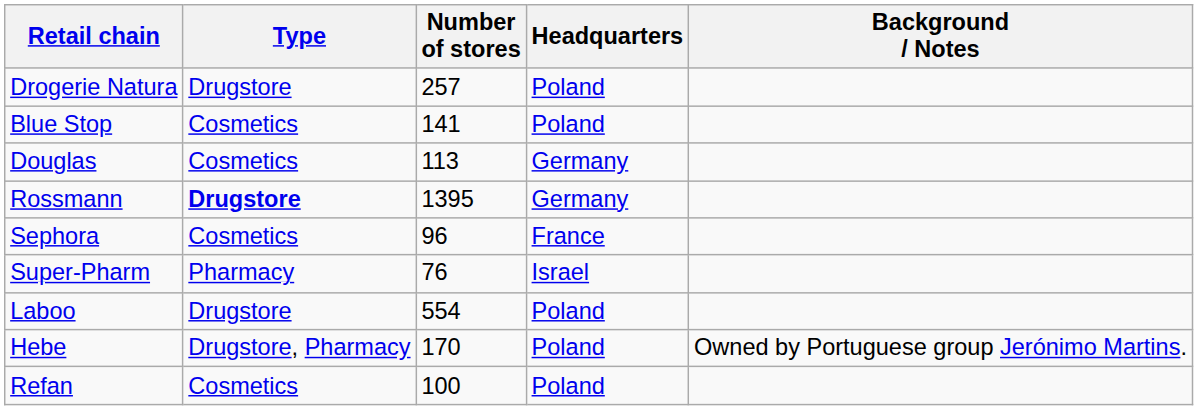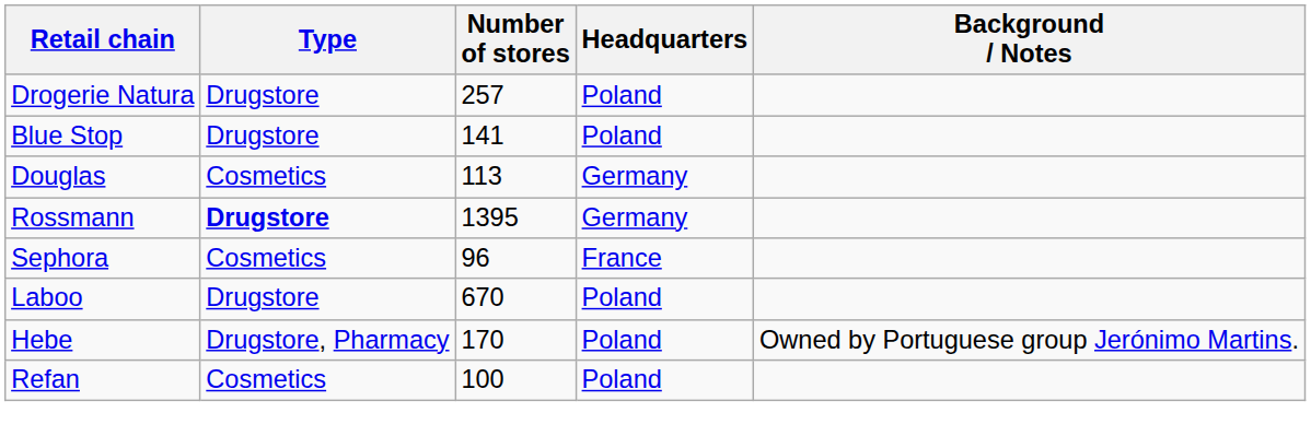 <table class="wikitable sortable">
 <tr>
 <th><a href='#'>Retail chain</a></th>
 <th><a href='#'>Type</a></th>
 <th>Number<br>of stores</th>
 <th>Headquarters</th>
 <th class=unsortable>Background<br>/ Notes</th>
 </tr>
 <tr>
 <td><a href='#'>Drogerie Natura</a></td>
 <td><a href='#'>Drugstore</a></td>
 <td>257</td>
 <td><a href='#'>Poland</a></td>
 <td></td>
 </tr>
 <tr>
 <td><a href='#'>Blue Stop</a></td>
-<td><a href='#'>Cosmetics</a></td>
+<td><a href='#'>Drugstore</a></td>
 <td>141</td>
 <td><a href='#'>Poland</a></td>
 <td></td>
 </tr>
 <tr>
 <td><a href='#'>Douglas</a></td>
 <td><a href='#'>Cosmetics</a></td>
 <td>113</td>
 <td><a href='#'>Germany</a></td>
 <td></td>
 </tr>
 <tr>
 <td><a href='#'>Rossmann</a></td>
 <td><strong><a href='#'>Drugstore</a></strong></td>
 <td>1395</td>
 <td><a href='#'>Germany</a></td>
 <td></td>
 </tr>
 <tr>
 <td><a href='#'>Sephora</a></td>
 <td><a href='#'>Cosmetics</a></td>
 <td>96</td>
 <td><a href='#'>France</a></td>
 <td></td>
 </tr>
 <tr>
-<td><a href='#'>Super-Pharm</a></td>
-<td><a href='#'>Pharmacy</a></td>
-<td>76</td>
-<td><a href='#'>Israel</a></td>
-<td></td>
-</tr>
-<tr>
 <td><a href='#'>Laboo</a></td>
 <td><a href='#'>Drugstore</a></td>
-<td>554</td>
+<td>670</td>
 <td><a href='#'>Poland</a></td>
 <td></td>
 </tr>
 <tr>
 <td><a href='#'>Hebe</a></td>
 <td><a href='#'>Drugstore</a>, <a href='#'>Pharmacy</a></td>
 <td>170</td>
 <td><a href='#'>Poland</a></td>
 <td>Owned by Portuguese group <a href='#'>Jerónimo Martins</a>.</td>
 </tr>
 <tr>
 <td><a href='#'>Refan</a></td>
 <td><a href='#'>Cosmetics</a></td>
 <td>100</td>
 <td><a href='#'>Poland</a></td>
 <td></td>
 </tr>
 </table>
